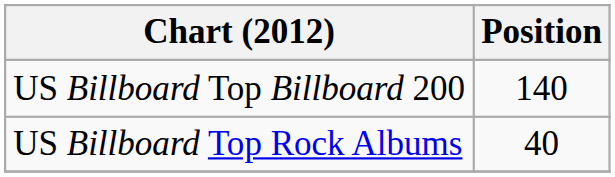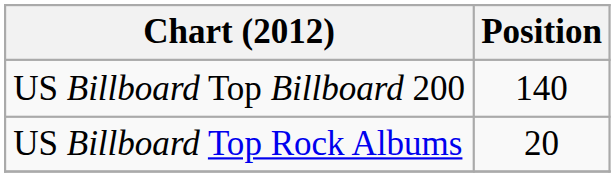 <table class="wikitable sortable" border="1">
 <tr>
 <th>Chart (2012)</th>
 <th>Position</th>
 </tr>
 <tr>
 <td align="left">US <em>Billboard</em> Top <em>Billboard</em> 200</td>
 <td align="center">140</td>
 </tr>
 <tr>
 <td align="left">US <em>Billboard</em> <a href='#'>Top Rock Albums</a></td>
-<td align="center">40</td>
+<td align="center">20</td>
 </tr>
 <tr>
 </tr>
 </table>
